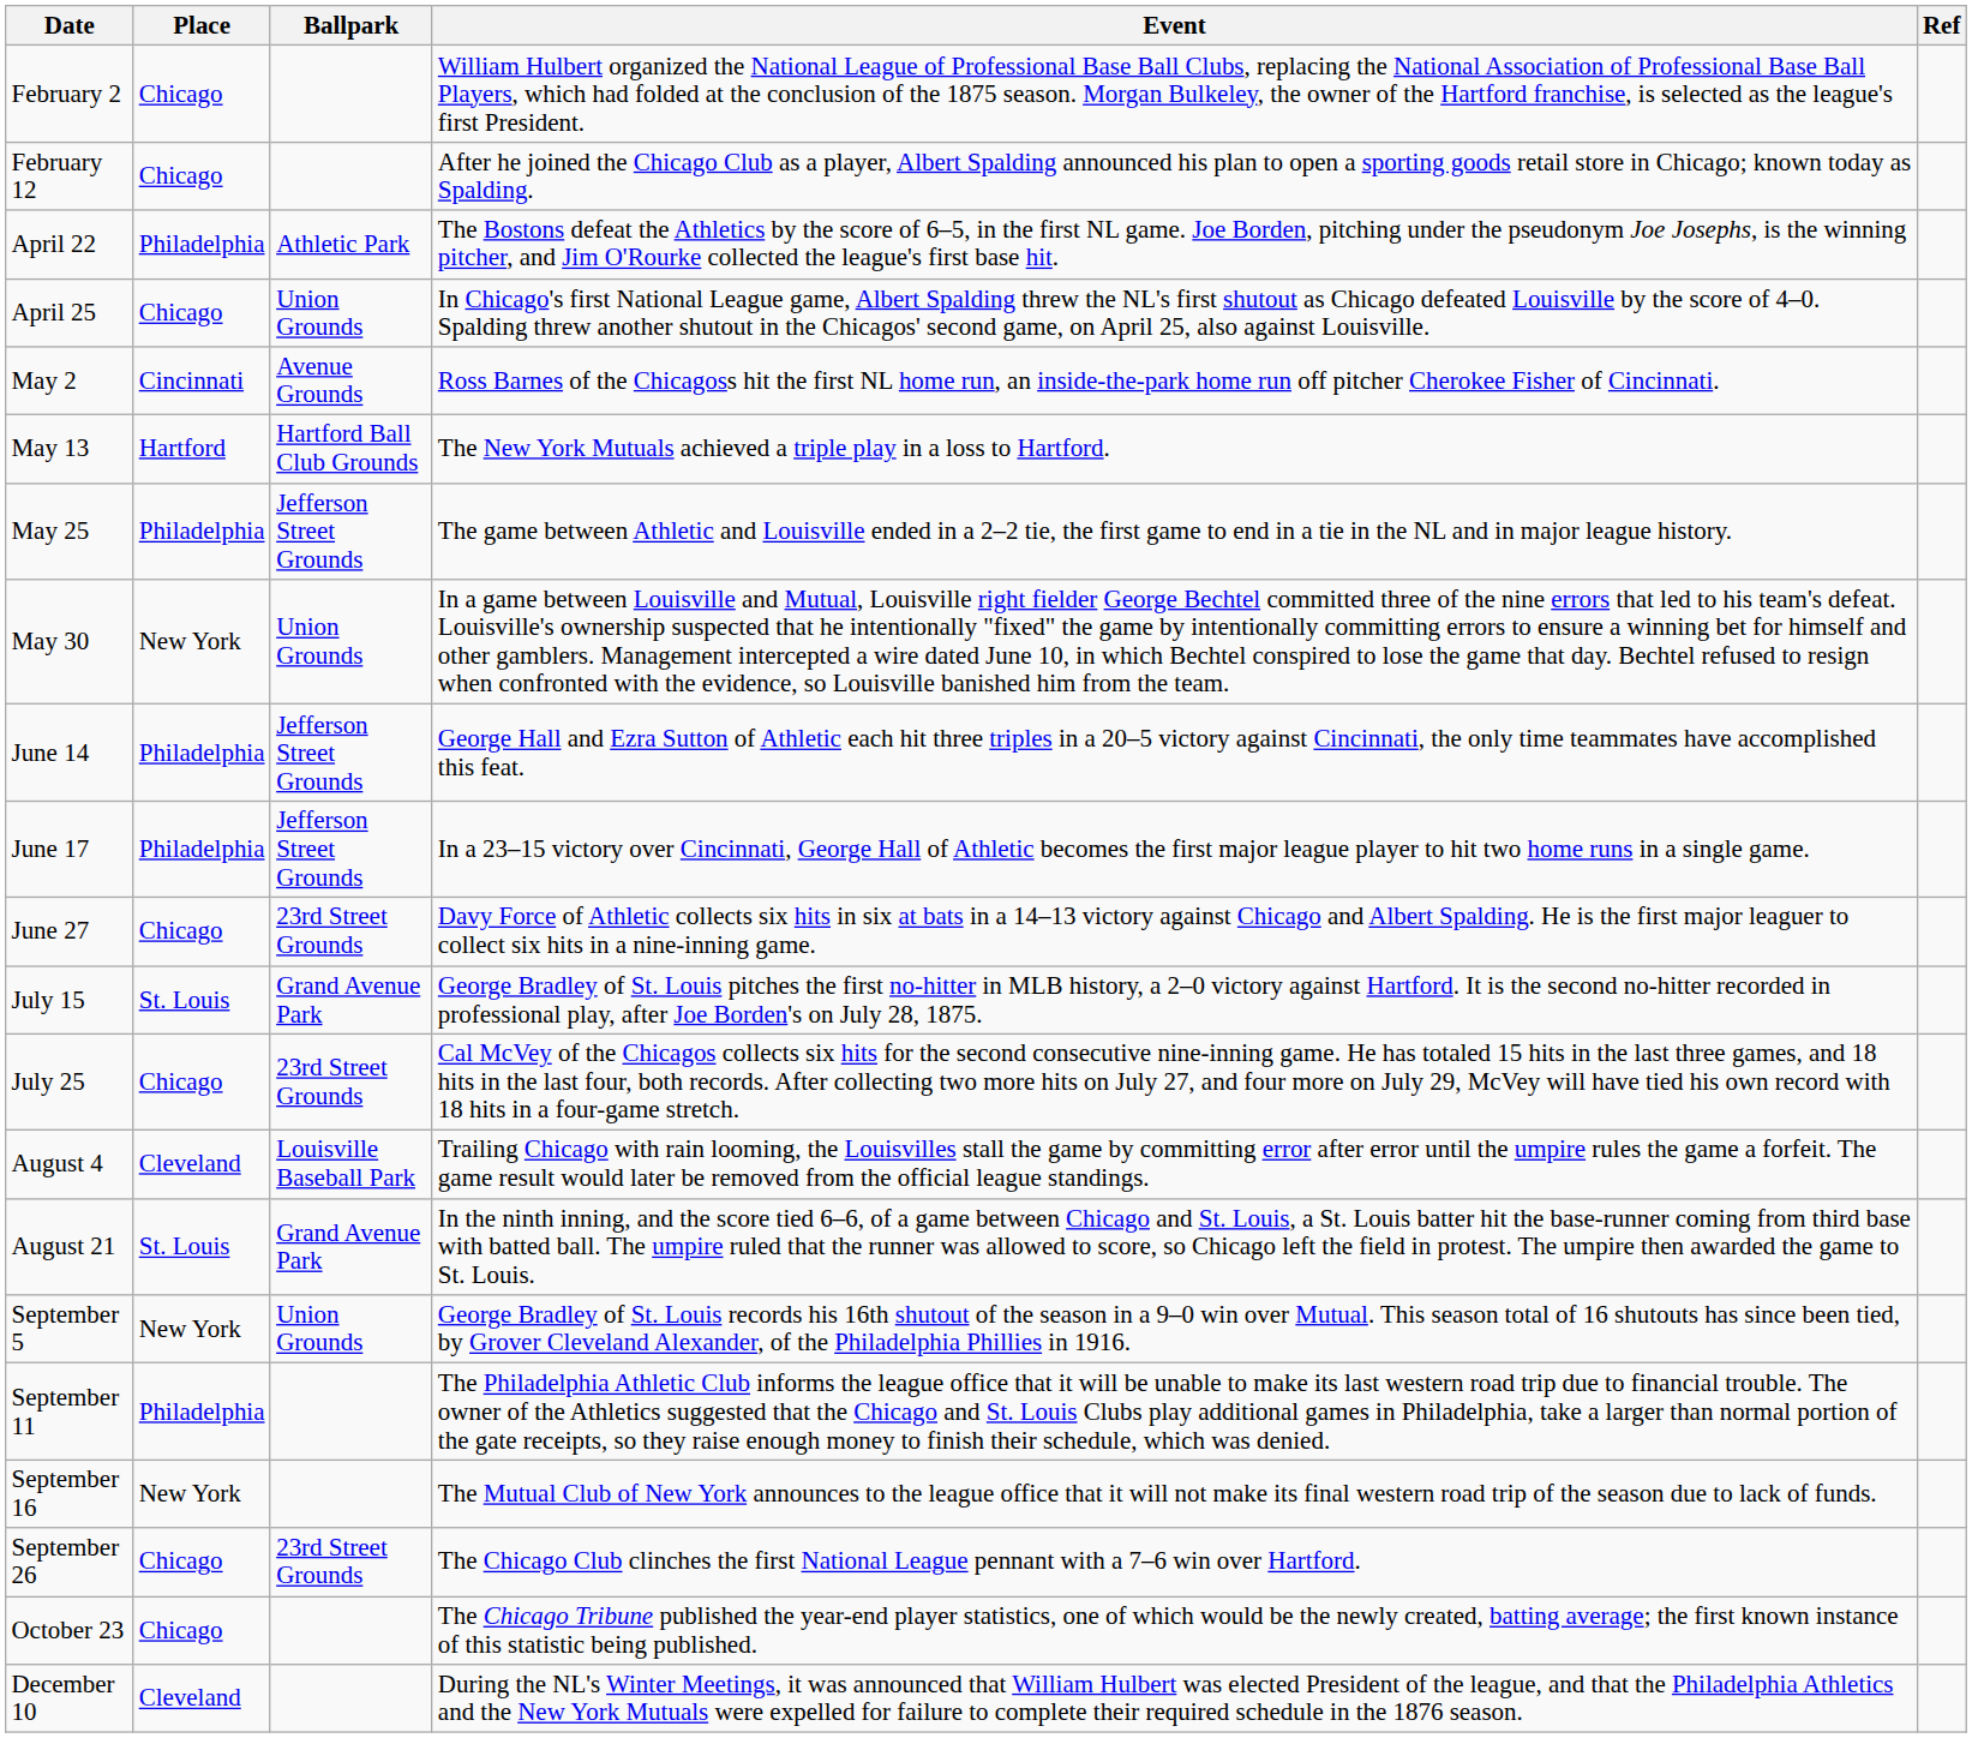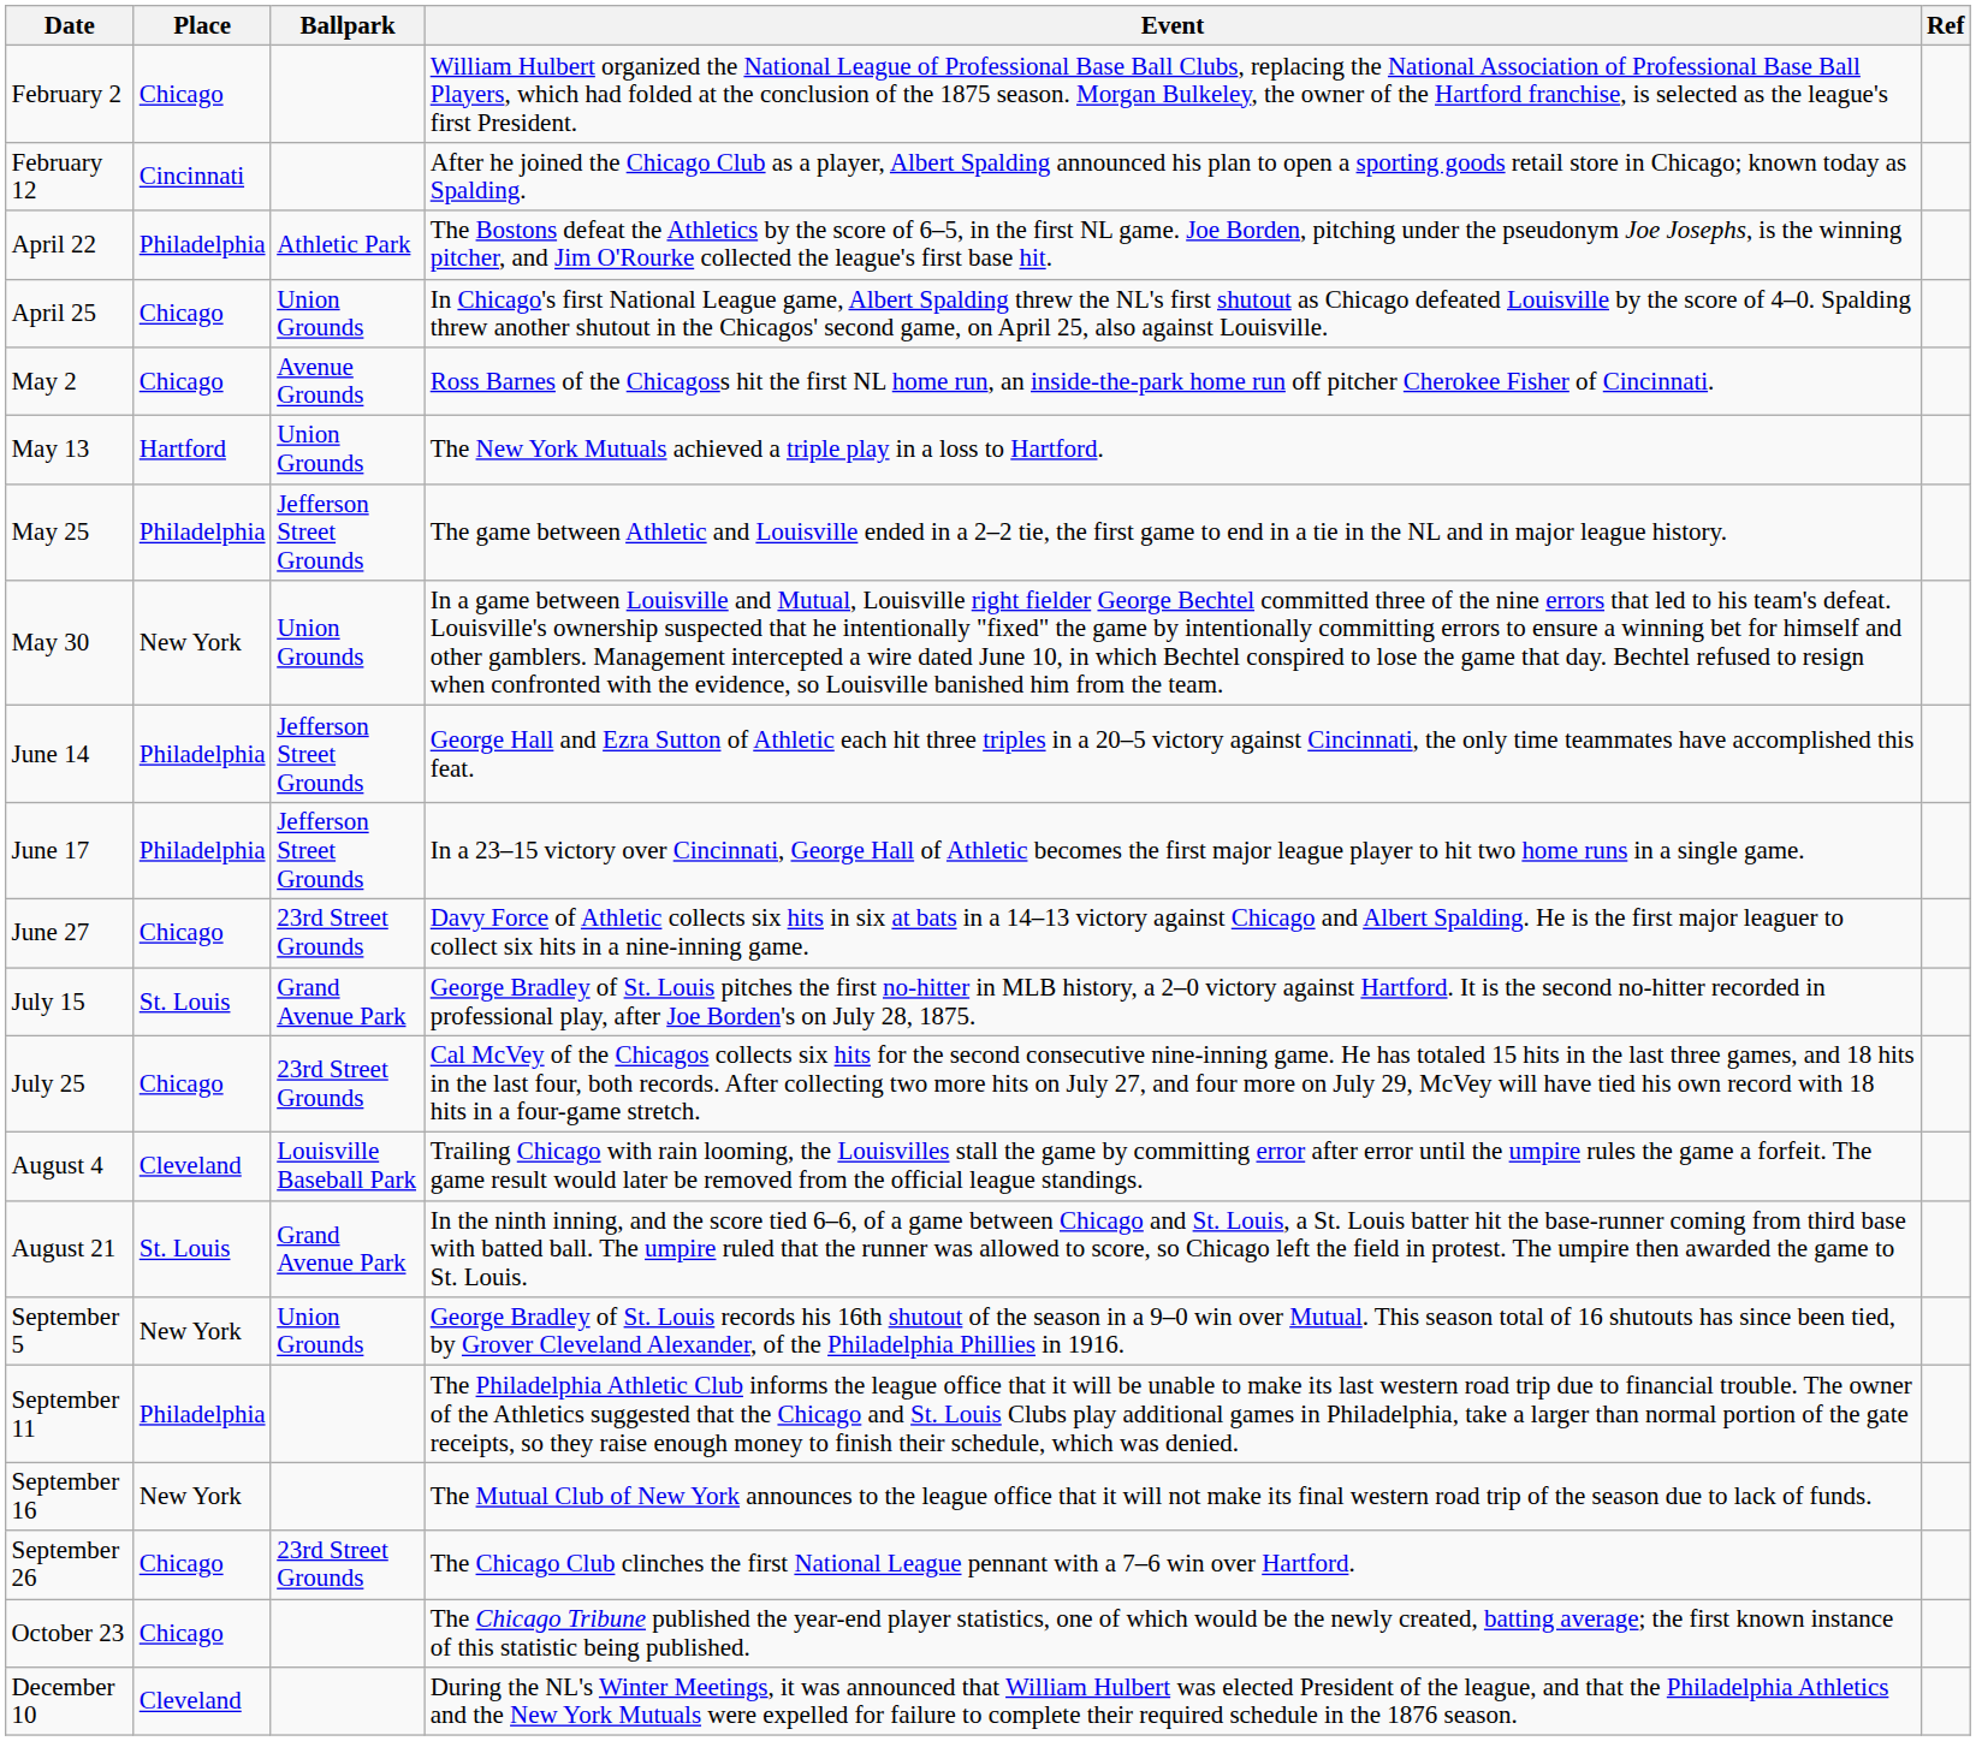 <table class="wikitable sortable" border="1">
 <tr>
 <th>Date</th>
 <th>Place</th>
 <th>Ballpark</th>
 <th class="unsortable">Event</th>
 <th class="unsortable">Ref</th>
 </tr>
 <tr>
 <td>February 2</td>
 <td><a href='#'>Chicago</a></td>
 <td></td>
 <td><a href='#'>William Hulbert</a> organized the <a href='#'>National League of Professional Base Ball Clubs</a>, replacing the <a href='#'>National Association of Professional Base Ball Players</a>, which had folded at the conclusion of the 1875 season. <a href='#'>Morgan Bulkeley</a>, the owner of the <a href='#'>Hartford franchise</a>, is selected as the league's first President.</td>
 <td align=center></td>
 </tr>
 <tr>
 <td>February 12</td>
-<td><a href='#'>Chicago</a></td>
+<td><a href='#'>Cincinnati</a></td>
 <td></td>
 <td>After he joined the <a href='#'>Chicago Club</a> as a player, <a href='#'>Albert Spalding</a> announced his plan to open a <a href='#'>sporting goods</a> retail store in Chicago; known today as <a href='#'>Spalding</a>.</td>
 <td align=center></td>
 </tr>
 <tr>
 <td>April 22</td>
 <td><a href='#'>Philadelphia</a></td>
 <td><a href='#'>Athletic Park</a></td>
 <td>The <a href='#'>Bostons</a> defeat the <a href='#'>Athletics</a> by the score of 6–5, in the first NL game. <a href='#'>Joe Borden</a>, pitching under the pseudonym <em>Joe Josephs</em>, is the winning <a href='#'>pitcher</a>, and <a href='#'>Jim O'Rourke</a> collected the league's first base <a href='#'>hit</a>.</td>
 <td align=center></td>
 </tr>
 <tr>
 <td>April 25</td>
 <td><a href='#'>Chicago</a></td>
 <td><a href='#'>Union Grounds</a></td>
 <td>In <a href='#'>Chicago</a>'s first National League game, <a href='#'>Albert Spalding</a> threw the NL's first <a href='#'>shutout</a> as Chicago defeated <a href='#'>Louisville</a> by the score of 4–0. Spalding threw another shutout in the Chicagos' second game, on April 25, also against Louisville.</td>
 <td align=center></td>
 </tr>
 <tr>
 <td>May 2</td>
-<td><a href='#'>Cincinnati</a></td>
+<td><a href='#'>Chicago</a></td>
 <td><a href='#'>Avenue Grounds</a></td>
 <td><a href='#'>Ross Barnes</a> of the <a href='#'>Chicagos</a>s hit the first NL <a href='#'>home run</a>, an <a href='#'>inside-the-park home run</a> off pitcher <a href='#'>Cherokee Fisher</a> of <a href='#'>Cincinnati</a>.</td>
 <td align=center></td>
 </tr>
 <tr>
 <td>May 13</td>
 <td><a href='#'>Hartford</a></td>
-<td><a href='#'>Hartford Ball Club Grounds</a></td>
+<td><a href='#'>Union Grounds</a></td>
 <td>The <a href='#'>New York Mutuals</a> achieved a <a href='#'>triple play</a> in a loss to <a href='#'>Hartford</a>.</td>
 <td align=center></td>
 </tr>
 <tr>
 <td>May 25</td>
 <td><a href='#'>Philadelphia</a></td>
 <td><a href='#'>Jefferson Street Grounds</a></td>
 <td>The game between <a href='#'>Athletic</a> and <a href='#'>Louisville</a> ended in a 2–2 tie, the first game to end in a tie in the NL and in major league history.</td>
 <td align=center></td>
 </tr>
 <tr>
 <td>May 30</td>
 <td>New York</td>
 <td><a href='#'>Union Grounds</a></td>
 <td>In a game between <a href='#'>Louisville</a> and <a href='#'>Mutual</a>, Louisville <a href='#'>right fielder</a> <a href='#'>George Bechtel</a> committed three of the nine <a href='#'>errors</a> that led to his team's defeat. Louisville's ownership suspected that he intentionally "fixed" the game by intentionally committing errors to ensure a winning bet for himself and other gamblers. Management intercepted a wire dated June 10, in which Bechtel conspired to lose the game that day. Bechtel refused to resign when confronted with the evidence, so Louisville banished him from the team.</td>
 <td align=center></td>
 </tr>
 <tr>
 <td>June 14</td>
 <td><a href='#'>Philadelphia</a></td>
 <td><a href='#'>Jefferson Street Grounds</a></td>
 <td><a href='#'>George Hall</a> and <a href='#'>Ezra Sutton</a> of <a href='#'>Athletic</a> each hit three <a href='#'>triples</a> in a 20–5 victory against <a href='#'>Cincinnati</a>, the only time teammates have accomplished this feat.</td>
 <td align=center></td>
 </tr>
 <tr>
 <td>June 17</td>
 <td><a href='#'>Philadelphia</a></td>
 <td><a href='#'>Jefferson Street Grounds</a></td>
 <td>In a 23–15 victory over <a href='#'>Cincinnati</a>, <a href='#'>George Hall</a> of <a href='#'>Athletic</a> becomes the first major league player to hit two <a href='#'>home runs</a> in a single game.</td>
 <td align=center></td>
 </tr>
 <tr>
 <td>June 27</td>
 <td><a href='#'>Chicago</a></td>
 <td><a href='#'>23rd Street Grounds</a></td>
 <td><a href='#'>Davy Force</a> of <a href='#'>Athletic</a> collects six <a href='#'>hits</a> in six <a href='#'>at bats</a> in a 14–13 victory against <a href='#'>Chicago</a> and <a href='#'>Albert Spalding</a>. He is the first major leaguer to collect six hits in a nine-inning game.</td>
 <td align=center></td>
 </tr>
 <tr>
 <td>July 15</td>
 <td><a href='#'>St. Louis</a></td>
 <td><a href='#'>Grand Avenue Park</a></td>
 <td><a href='#'>George Bradley</a> of <a href='#'>St. Louis</a> pitches the first <a href='#'>no-hitter</a> in MLB history, a 2–0 victory against <a href='#'>Hartford</a>. It is the second no-hitter recorded in professional play, after <a href='#'>Joe Borden</a>'s on July 28, 1875.</td>
 <td align=center></td>
 </tr>
 <tr>
 <td>July 25</td>
 <td><a href='#'>Chicago</a></td>
 <td><a href='#'>23rd Street Grounds</a></td>
 <td><a href='#'>Cal McVey</a> of the <a href='#'>Chicagos</a> collects six <a href='#'>hits</a> for the second consecutive nine-inning game. He has totaled 15 hits in the last three games, and 18 hits in the last four, both records. After collecting two more hits on July 27, and four more on July 29, McVey will have tied his own record with 18 hits in a four-game stretch.</td>
 <td align=center></td>
 </tr>
 <tr>
 <td>August 4</td>
 <td><a href='#'>Cleveland</a></td>
 <td><a href='#'>Louisville Baseball Park</a></td>
 <td>Trailing <a href='#'>Chicago</a> with rain looming, the <a href='#'>Louisvilles</a> stall the game by committing <a href='#'>error</a> after error until the <a href='#'>umpire</a> rules the game a forfeit. The game result would later be removed from the official league standings.</td>
 <td align=center></td>
 </tr>
 <tr>
 <td>August 21</td>
 <td><a href='#'>St. Louis</a></td>
 <td><a href='#'>Grand Avenue Park</a></td>
 <td>In the ninth inning, and the score tied 6–6, of a game between <a href='#'>Chicago</a> and <a href='#'>St. Louis</a>, a St. Louis batter hit the base-runner coming from third base with batted ball. The <a href='#'>umpire</a> ruled that the runner was allowed to score, so Chicago left the field in protest. The umpire then awarded the game to St. Louis.</td>
 <td align=center></td>
 </tr>
 <tr>
 <td>September 5</td>
 <td>New York</td>
 <td><a href='#'>Union Grounds</a></td>
 <td><a href='#'>George Bradley</a> of <a href='#'>St. Louis</a> records his 16th <a href='#'>shutout</a> of the season in a 9–0 win over <a href='#'>Mutual</a>. This season total of 16 shutouts has since been tied, by <a href='#'>Grover Cleveland Alexander</a>, of the <a href='#'>Philadelphia Phillies</a> in 1916.</td>
 <td align=center></td>
 </tr>
 <tr>
 <td>September 11</td>
 <td><a href='#'>Philadelphia</a></td>
 <td></td>
 <td>The <a href='#'>Philadelphia Athletic Club</a> informs the league office that it will be unable to make its last western road trip due to financial trouble. The owner of the Athletics suggested that the <a href='#'>Chicago</a> and <a href='#'>St. Louis</a> Clubs play additional games in Philadelphia, take a larger than normal portion of the gate receipts, so they raise enough money to finish their schedule, which was denied.</td>
 <td align=center></td>
 </tr>
 <tr>
 <td>September 16</td>
 <td>New York</td>
 <td></td>
 <td>The <a href='#'>Mutual Club of New York</a> announces to the league office that it will not make its final western road trip of the season due to lack of funds.</td>
 <td align=center></td>
 </tr>
 <tr>
 <td>September 26</td>
 <td><a href='#'>Chicago</a></td>
 <td><a href='#'>23rd Street Grounds</a></td>
 <td>The <a href='#'>Chicago Club</a> clinches the first <a href='#'>National League</a> pennant with a 7–6 win over <a href='#'>Hartford</a>.</td>
 <td align=center></td>
 </tr>
 <tr>
 <td>October 23</td>
 <td><a href='#'>Chicago</a></td>
 <td></td>
 <td>The <em><a href='#'>Chicago Tribune</a></em> published the year-end player statistics, one of which would be the newly created, <a href='#'>batting average</a>; the first known instance of this statistic being published.</td>
 <td align=center></td>
 </tr>
 <tr>
 <td>December 10</td>
 <td><a href='#'>Cleveland</a></td>
 <td></td>
 <td>During the NL's <a href='#'>Winter Meetings</a>, it was announced that <a href='#'>William Hulbert</a> was elected President of the league, and that the <a href='#'>Philadelphia Athletics</a> and the <a href='#'>New York Mutuals</a> were expelled for failure to complete their required schedule in the 1876 season.</td>
 <td align=center></td>
 </tr>
 </table>
